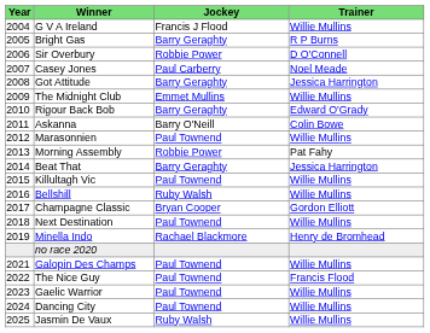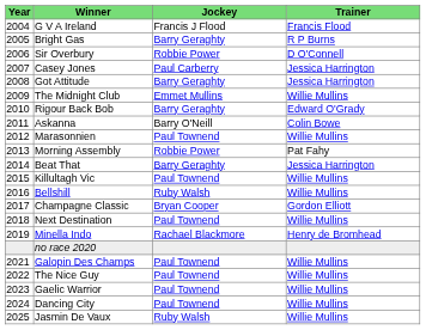 <table class = "sortable" | border="1" style="border-collapse: collapse; font-size:90%">
 <tr bgcolor="#77dd77" align="center">
 <td style="width:36px"><strong>Year</strong></td>
 <td style="width:160px"><strong>Winner</strong></td>
 <td style="width:180px"><strong>Jockey</strong></td>
 <td style="width:180px"><strong>Trainer</strong></td>
 </tr>
 <tr>
 <td>2004</td>
 <td>G V A Ireland</td>
 <td>Francis J Flood</td>
-<td><a href='#'>Willie Mullins</a></td>
+<td><a href='#'>Francis Flood</a></td>
 </tr>
 <tr>
 <td>2005</td>
 <td>Bright Gas</td>
 <td><a href='#'>Barry Geraghty</a></td>
 <td><a href='#'>R P Burns</a></td>
 </tr>
 <tr>
 <td>2006</td>
 <td>Sir Overbury</td>
 <td><a href='#'>Robbie Power</a></td>
 <td><a href='#'>D O'Connell</a></td>
 </tr>
 <tr>
 <td>2007</td>
 <td>Casey Jones</td>
 <td><a href='#'>Paul Carberry</a></td>
-<td><a href='#'>Noel Meade</a></td>
+<td><a href='#'>Jessica Harrington</a></td>
 </tr>
 <tr>
 <td>2008</td>
 <td>Got Attitude</td>
 <td><a href='#'>Barry Geraghty</a></td>
 <td><a href='#'>Jessica Harrington</a></td>
 </tr>
 <tr>
 <td>2009</td>
 <td>The Midnight Club</td>
 <td><a href='#'>Emmet Mullins</a></td>
 <td><a href='#'>Willie Mullins</a></td>
 </tr>
 <tr>
 <td>2010</td>
 <td>Rigour Back Bob</td>
 <td><a href='#'>Barry Geraghty</a></td>
 <td><a href='#'>Edward O'Grady</a></td>
 </tr>
 <tr>
 <td>2011</td>
 <td>Askanna</td>
 <td>Barry O'Neill</td>
 <td><a href='#'>Colin Bowe</a></td>
 </tr>
 <tr>
 <td>2012</td>
 <td>Marasonnien</td>
 <td><a href='#'>Paul Townend</a></td>
 <td><a href='#'>Willie Mullins</a></td>
 </tr>
 <tr>
 <td>2013</td>
 <td>Morning Assembly</td>
 <td><a href='#'>Robbie Power</a></td>
 <td>Pat Fahy</td>
 </tr>
 <tr>
 <td>2014</td>
 <td>Beat That</td>
 <td><a href='#'>Barry Geraghty</a></td>
 <td><a href='#'>Jessica Harrington</a></td>
 </tr>
 <tr>
 <td>2015</td>
 <td>Killultagh Vic</td>
 <td><a href='#'>Paul Townend</a></td>
 <td><a href='#'>Willie Mullins</a></td>
 </tr>
 <tr>
 <td>2016</td>
 <td><a href='#'>Bellshill</a></td>
 <td><a href='#'>Ruby Walsh</a></td>
 <td><a href='#'>Willie Mullins</a></td>
 </tr>
 <tr>
 <td>2017</td>
 <td>Champagne Classic</td>
 <td><a href='#'>Bryan Cooper</a></td>
 <td><a href='#'>Gordon Elliott</a></td>
 </tr>
 <tr>
 <td>2018</td>
 <td>Next Destination</td>
 <td><a href='#'>Paul Townend</a></td>
 <td><a href='#'>Willie Mullins</a></td>
 </tr>
 <tr>
 <td>2019</td>
 <td><a href='#'>Minella Indo</a></td>
 <td><a href='#'>Rachael Blackmore</a></td>
 <td><a href='#'>Henry de Bromhead</a></td>
 </tr>
 <tr bgcolor="#eeeeee">
 <td data-sort-value="2020"></td>
 <td><em>no race 2020</em> </td>
 <td></td>
 <td></td>
 </tr>
 <tr>
 <td>2021</td>
 <td><a href='#'>Galopin Des Champs</a></td>
 <td><a href='#'>Paul Townend</a></td>
 <td><a href='#'>Willie Mullins</a></td>
 </tr>
 <tr>
 <td>2022</td>
 <td>The Nice Guy</td>
 <td><a href='#'>Paul Townend</a></td>
-<td><a href='#'>Francis Flood</a></td>
+<td><a href='#'>Willie Mullins</a></td>
 </tr>
 <tr>
 <td>2023</td>
 <td>Gaelic Warrior</td>
 <td><a href='#'>Paul Townend</a></td>
 <td><a href='#'>Willie Mullins</a></td>
 </tr>
 <tr>
 <td>2024</td>
 <td>Dancing City</td>
 <td><a href='#'>Paul Townend</a></td>
 <td><a href='#'>Willie Mullins</a></td>
 </tr>
 <tr>
 <td>2025</td>
 <td>Jasmin De Vaux</td>
 <td><a href='#'>Ruby Walsh</a></td>
 <td><a href='#'>Willie Mullins</a></td>
 </tr>
 </table>
